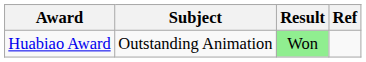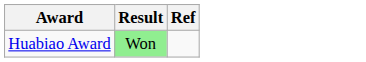 <table class="wikitable" border="1">
 <tr>
 <th>Award</th>
-<th>Subject</th>
 <th>Result</th>
 <th>Ref</th>
 </tr>
 <tr>
 <td><a href='#'>Huabiao Award</a></td>
-<td>Outstanding Animation</td>
 <td style="background-color:LightGreen" align=center>Won</td>
 <td align=center></td>
 </tr>
 </table>
